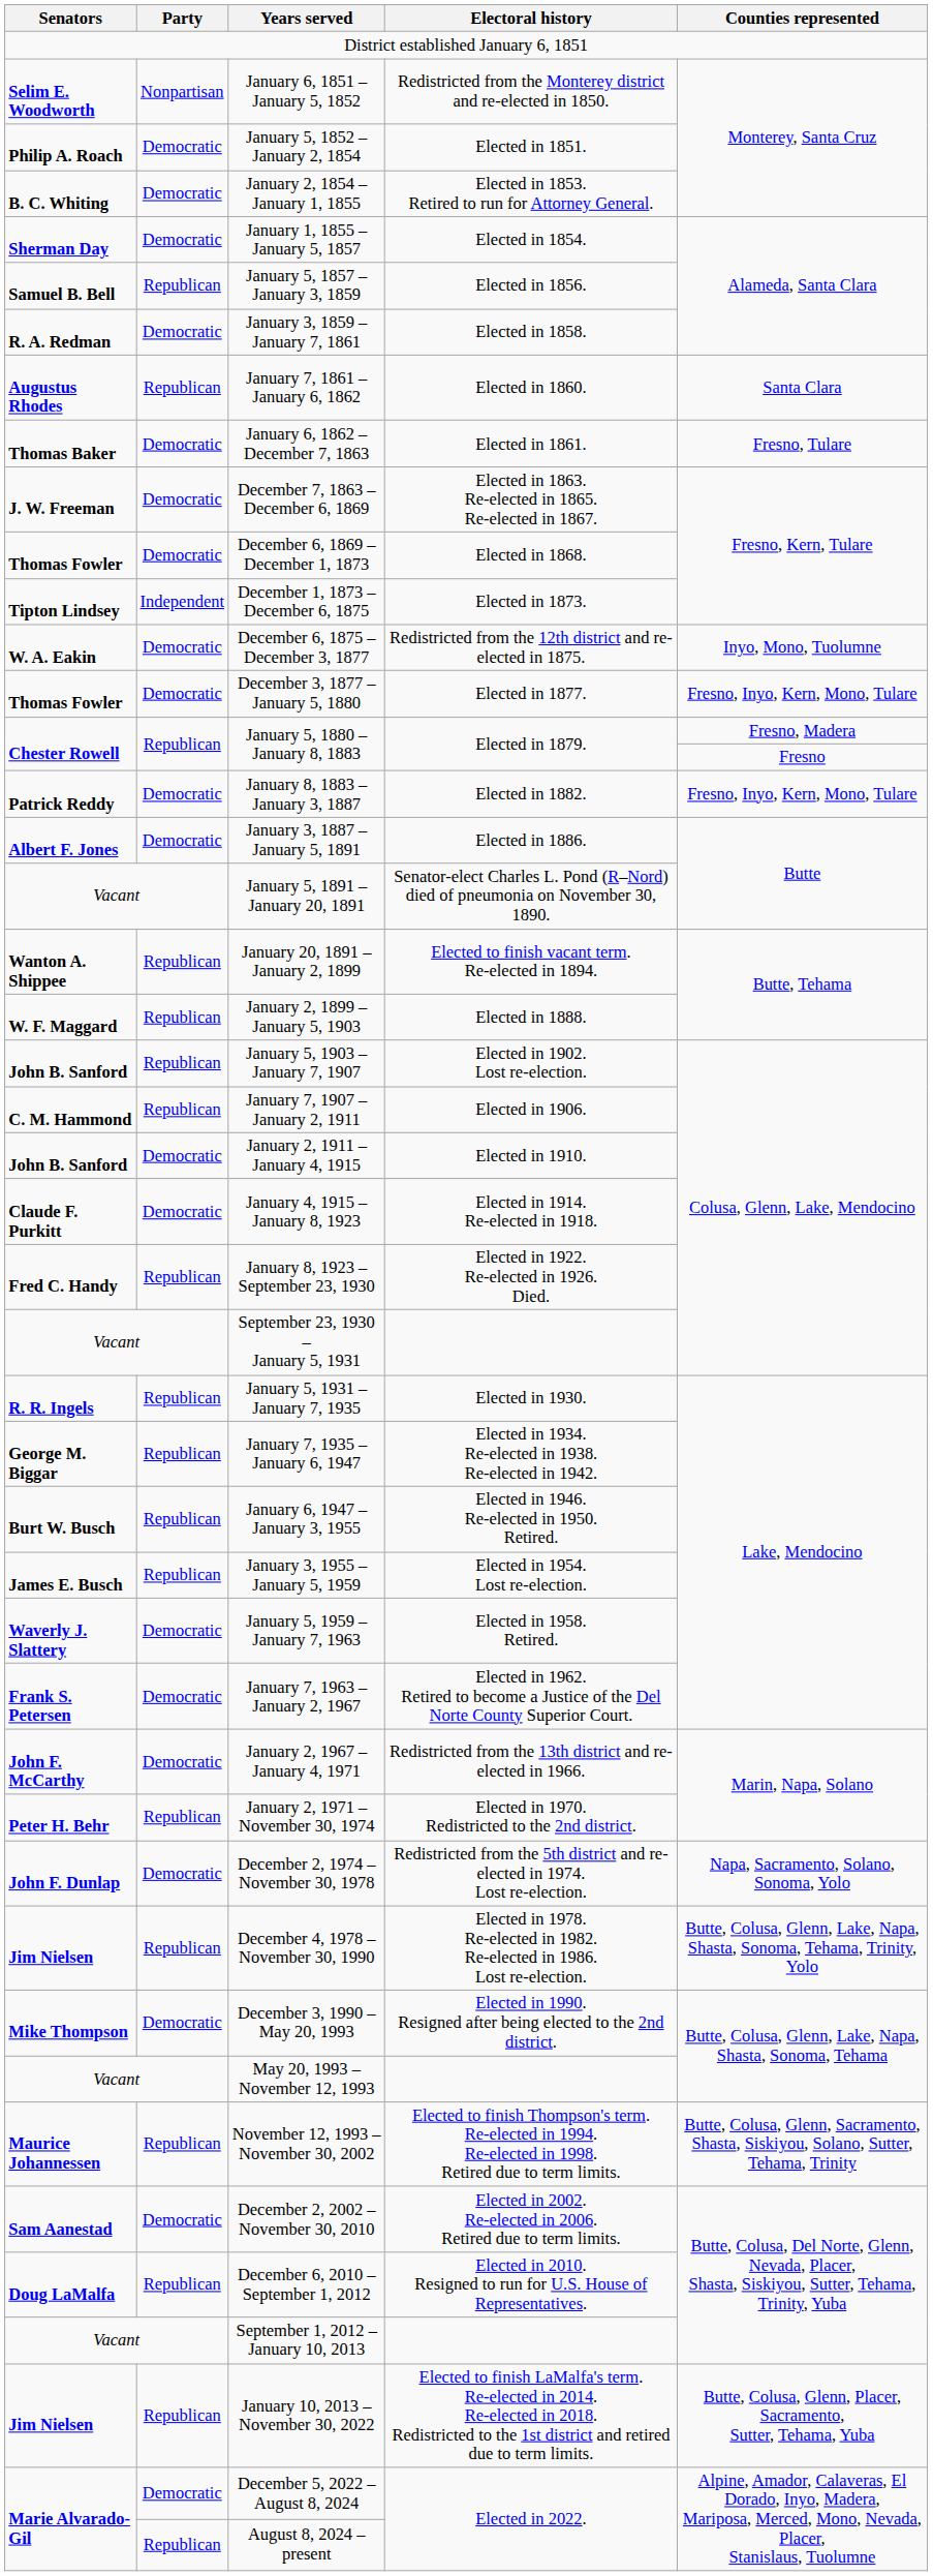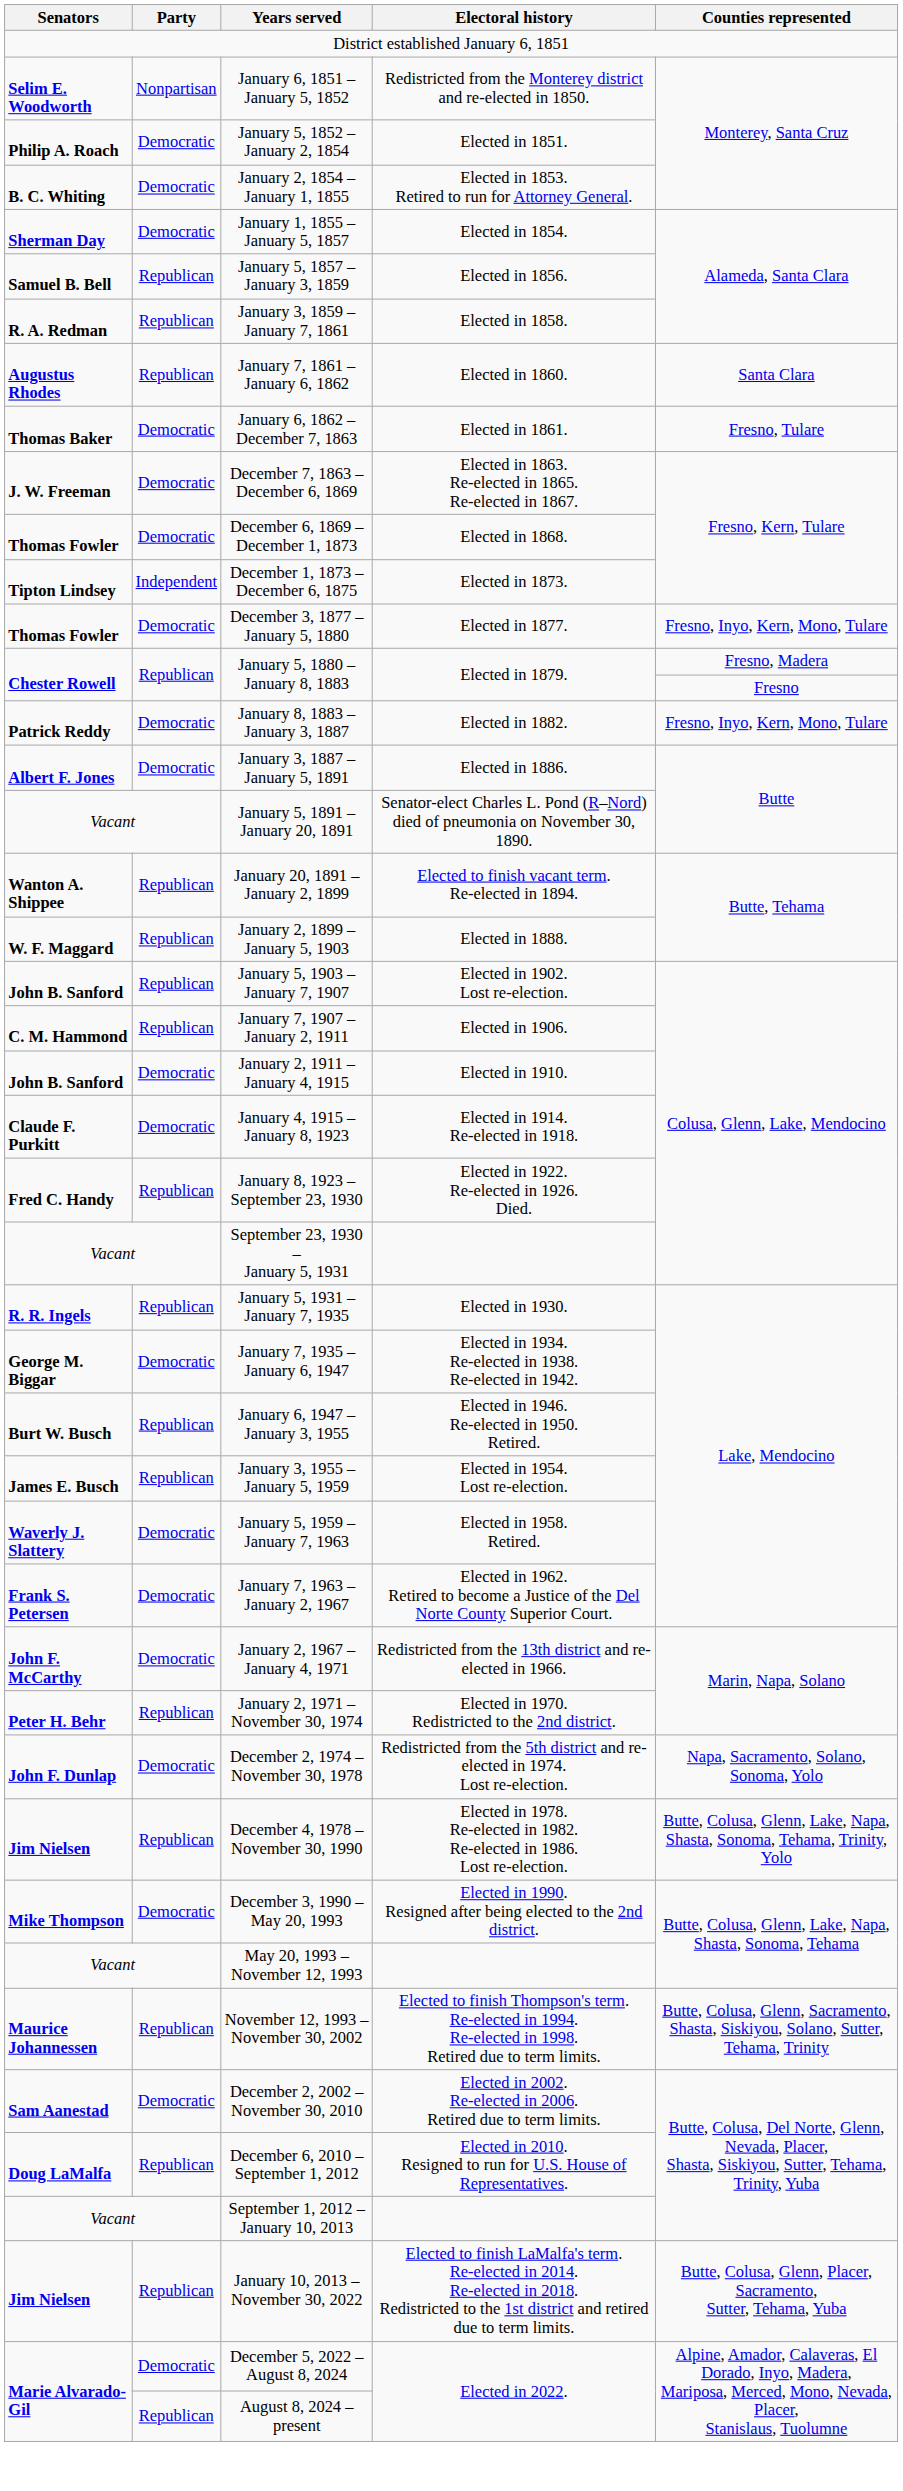 <table class=wikitable style="text-align:center">
 <tr>
 <th>Senators</th>
 <th>Party</th>
 <th>Years served</th>
 <th>Electoral history</th>
 <th>Counties represented</th>
 </tr>
 <tr>
 <td colspan=5>District established January 6, 1851</td>
 </tr>
 <tr>
 <td align=left><br><strong><a href='#'>Selim E. Woodworth</a></strong><br></td>
 <td><a href='#'>Nonpartisan</a></td>
 <td>January 6, 1851 – <br> January 5, 1852</td>
 <td>Redistricted from the <a href='#'>Monterey district</a> and re-elected in 1850. <br> </td>
 <td rowspan=3><a href='#'>Monterey</a>, <a href='#'>Santa Cruz</a></td>
 </tr>
 <tr>
 <td align=left><br><strong>Philip A. Roach</strong><br></td>
 <td><a href='#'>Democratic</a></td>
 <td>January 5, 1852 – <br> January 2, 1854</td>
 <td>Elected in 1851. <br></td>
 </tr>
 <tr>
 <td align=left><br><strong>B. C. Whiting</strong><br></td>
 <td><a href='#'>Democratic</a></td>
 <td>January 2, 1854 – <br> January 1, 1855</td>
 <td>Elected in 1853. <br>Retired to run for <a href='#'>Attorney General</a>.</td>
 </tr>
 <tr>
 <td align=left><br><strong><a href='#'>Sherman Day</a></strong><br></td>
 <td><a href='#'>Democratic</a></td>
 <td>January 1, 1855 – <br> January 5, 1857</td>
 <td>Elected in 1854. <br></td>
 <td rowspan=4><a href='#'>Alameda</a>, <a href='#'>Santa Clara</a></td>
 </tr>
 <tr>
 <td align=left><br><strong>Samuel B. Bell</strong><br></td>
 <td><a href='#'>Republican</a></td>
 <td>January 5, 1857 – <br> January 3, 1859</td>
 <td>Elected in 1856. <br></td>
 </tr>
 <tr>
 <td align=left><br><strong>R. A. Redman</strong><br></td>
-<td><a href='#'>Democratic</a></td>
+<td><a href='#'>Republican</a></td>
 <td>January 3, 1859 – <br> January 7, 1861</td>
 <td>Elected in 1858. <br></td>
 </tr>
 <tr>
 <td rowspan=2 align=left><br><strong><a href='#'>Augustus Rhodes</a></strong><br></td>
 <td rowspan=2 ><a href='#'>Republican</a></td>
 <td rowspan=2>January 7, 1861 – <br>January 6, 1862</td>
 <td rowspan=2>Elected in 1860. <br></td>
 </tr>
 <tr>
 <td><a href='#'>Santa Clara</a></td>
 </tr>
 <tr>
 <td align=left><br><strong>Thomas Baker</strong><br></td>
 <td><a href='#'>Democratic</a></td>
 <td>January 6, 1862 – <br> December 7, 1863</td>
 <td>Elected in 1861. <br></td>
 <td><a href='#'>Fresno</a>, <a href='#'>Tulare</a></td>
 </tr>
 <tr>
 <td align=left><br><strong>J. W. Freeman</strong><br></td>
 <td><a href='#'>Democratic</a></td>
 <td>December 7, 1863 – <br> December 6, 1869</td>
 <td>Elected in 1863. <br> Re-elected in 1865. <br> Re-elected in 1867. <br></td>
 <td rowspan="3"><a href='#'>Fresno</a>, <a href='#'>Kern</a>, <a href='#'>Tulare</a></td>
 </tr>
 <tr>
 <td align=left><br><strong>Thomas Fowler</strong><br></td>
 <td><a href='#'>Democratic</a></td>
 <td>December 6, 1869 – <br> December 1, 1873</td>
 <td>Elected in 1868. <br> </td>
 </tr>
 <tr>
 <td align=left><br><strong>Tipton Lindsey</strong><br></td>
 <td><a href='#'>Independent</a></td>
 <td>December 1, 1873 – <br> December 6, 1875</td>
 <td>Elected in 1873. <br> </td>
-</tr>
-<tr>
-<td align=left><br><strong>W. A. Eakin</strong><br></td>
-<td><a href='#'>Democratic</a></td>
-<td>December 6, 1875 – <br> December 3, 1877</td>
-<td>Redistricted from the <a href='#'>12th district</a> and re-elected in 1875. <br> </td>
-<td><a href='#'>Inyo</a>, <a href='#'>Mono</a>, <a href='#'>Tuolumne</a></td>
 </tr>
 <tr>
 <td align=left><br><strong>Thomas Fowler</strong><br></td>
 <td><a href='#'>Democratic</a></td>
 <td>December 3, 1877 – <br> January 5, 1880</td>
 <td>Elected in 1877. <br> </td>
 <td rowspan=2><a href='#'>Fresno</a>, <a href='#'>Inyo</a>, <a href='#'>Kern</a>, <a href='#'>Mono</a>, <a href='#'>Tulare</a></td>
 </tr>
 <tr>
 <td rowspan=3 align=left><br><strong><a href='#'>Chester Rowell</a></strong><br></td>
 <td rowspan=3 ><a href='#'>Republican</a></td>
 <td rowspan=3>January 5, 1880 – <br> January 8, 1883</td>
 <td rowspan=3>Elected in 1879. <br> </td>
 </tr>
 <tr>
 <td><a href='#'>Fresno</a>, <a href='#'>Madera</a></td>
 </tr>
 <tr>
 <td><a href='#'>Fresno</a></td>
 </tr>
 <tr>
 <td align=left> <br> <strong>Patrick Reddy</strong><br></td>
 <td><a href='#'>Democratic</a></td>
 <td>January 8, 1883 – <br> January 3, 1887</td>
 <td>Elected in 1882. <br> </td>
 <td><a href='#'>Fresno</a>, <a href='#'>Inyo</a>, <a href='#'>Kern</a>, <a href='#'>Mono</a>, <a href='#'>Tulare</a></td>
 </tr>
 <tr>
 <td align=left> <br> <strong><a href='#'>Albert F. Jones</a></strong><br></td>
 <td><a href='#'>Democratic</a></td>
 <td>January 3, 1887 – <br> January 5, 1891</td>
 <td>Elected in 1886. <br> </td>
 <td rowspan="3"><a href='#'>Butte</a></td>
 </tr>
 <tr>
 <td colspan="2"><em>Vacant</em></td>
 <td>January 5, 1891 – <br> January 20, 1891</td>
 <td>Senator-elect Charles L. Pond (<a href='#'>R</a>–<a href='#'>Nord</a>) <br> died of pneumonia on November 30, 1890.</td>
 </tr>
 <tr>
 <td rowspan=2 align=left> <br> <strong>Wanton A. Shippee</strong><br></td>
 <td rowspan=2 ><a href='#'>Republican</a></td>
 <td rowspan=2>January 20, 1891 – <br> January 2, 1899</td>
 <td rowspan=2><a href='#'>Elected to finish vacant term</a>. <br> Re-elected in 1894. <br> </td>
 </tr>
 <tr>
 <td rowspan="2"><a href='#'>Butte</a>, <a href='#'>Tehama</a></td>
 </tr>
 <tr>
 <td align=left> <br> <strong>W. F. Maggard</strong><br></td>
 <td><a href='#'>Republican</a></td>
 <td>January 2, 1899 – <br> January 5, 1903</td>
 <td>Elected in 1888. <br> </td>
 </tr>
 <tr>
 <td align=left> <br> <strong>John B. Sanford</strong><br></td>
 <td><a href='#'>Republican</a></td>
 <td>January 5, 1903 – <br> January 7, 1907</td>
 <td>Elected in 1902. <br> Lost re-election.</td>
 <td rowspan="6"><a href='#'>Colusa</a>, <a href='#'>Glenn</a>, <a href='#'>Lake</a>, <a href='#'>Mendocino</a></td>
 </tr>
 <tr>
 <td align=left><br><strong>C. M. Hammond</strong><br></td>
 <td><a href='#'>Republican</a></td>
 <td>January 7, 1907 – <br> January 2, 1911</td>
 <td>Elected in 1906. <br> </td>
 </tr>
 <tr>
 <td align=left> <br> <strong>John B. Sanford</strong><br></td>
 <td><a href='#'>Democratic</a></td>
 <td>January 2, 1911 – <br> January 4, 1915</td>
 <td>Elected in 1910. <br> </td>
 </tr>
 <tr>
 <td align=left> <br> <strong>Claude F. Purkitt</strong><br></td>
 <td><a href='#'>Democratic</a></td>
 <td>January 4, 1915 – <br> January 8, 1923</td>
 <td>Elected in 1914. <br> Re-elected in 1918. <br> </td>
 </tr>
 <tr>
 <td align=left> <br> <strong>Fred C. Handy</strong><br></td>
 <td><a href='#'>Republican</a></td>
 <td>January 8, 1923 – <br> September 23, 1930</td>
 <td>Elected in 1922. <br> Re-elected in 1926. <br> Died.</td>
 </tr>
 <tr>
 <td colspan="2"><em>Vacant</em></td>
 <td>September 23, 1930 – <br> January 5, 1931</td>
 <td></td>
 </tr>
 <tr>
 <td align=left> <br><strong><a href='#'>R. R. Ingels</a></strong><br></td>
 <td><a href='#'>Republican</a></td>
 <td>January 5, 1931 – <br> January 7, 1935</td>
 <td>Elected in 1930. <br> </td>
 <td rowspan="6"><a href='#'>Lake</a>, <a href='#'>Mendocino</a></td>
 </tr>
 <tr>
 <td align=left> <br> <strong>George M. Biggar</strong><br></td>
-<td><a href='#'>Republican</a></td>
+<td><a href='#'>Democratic</a></td>
 <td>January 7, 1935 – <br> January 6, 1947</td>
 <td>Elected in 1934. <br> Re-elected in 1938. <br> Re-elected in 1942. <br> </td>
 </tr>
 <tr>
 <td align=left> <br> <strong>Burt W. Busch</strong><br></td>
 <td><a href='#'>Republican</a></td>
 <td>January 6, 1947 – <br> January 3, 1955</td>
 <td>Elected in 1946. <br> Re-elected in 1950. <br> Retired.</td>
 </tr>
 <tr>
 <td align=left><br><strong>James E. Busch</strong><br></td>
 <td><a href='#'>Republican</a></td>
 <td>January 3, 1955 – <br> January 5, 1959</td>
 <td>Elected in 1954. <br> Lost re-election.</td>
 </tr>
 <tr>
 <td align=left><br><strong><a href='#'>Waverly J. Slattery</a></strong><br></td>
 <td><a href='#'>Democratic</a></td>
 <td>January 5, 1959 – <br> January 7, 1963</td>
 <td>Elected in 1958. <br> Retired.</td>
 </tr>
 <tr>
 <td align=left> <br> <strong><a href='#'>Frank S. Petersen</a></strong><br></td>
 <td><a href='#'>Democratic</a></td>
 <td>January 7, 1963 – <br> January 2, 1967</td>
 <td>Elected in 1962. <br> Retired to become a Justice of the <a href='#'>Del Norte County</a> Superior Court.</td>
 </tr>
 <tr>
 <td align=left> <br> <strong><a href='#'>John F. McCarthy</a></strong><br></td>
 <td><a href='#'>Democratic</a></td>
 <td>January 2, 1967 – <br> January 4, 1971</td>
 <td>Redistricted from the <a href='#'>13th district</a> and re-elected in 1966. <br> </td>
 <td rowspan="2"><a href='#'>Marin</a>, <a href='#'>Napa</a>, <a href='#'>Solano</a></td>
 </tr>
 <tr>
 <td align=left> <br> <strong><a href='#'>Peter H. Behr</a></strong><br></td>
 <td><a href='#'>Republican</a></td>
 <td>January 2, 1971 – <br> November 30, 1974</td>
 <td>Elected in 1970. <br> Redistricted to the <a href='#'>2nd district</a>.</td>
 </tr>
 <tr>
 <td align=left> <br> <strong><a href='#'>John F. Dunlap</a></strong><br></td>
 <td><a href='#'>Democratic</a></td>
 <td>December 2, 1974 – <br> November 30, 1978</td>
 <td>Redistricted from the <a href='#'>5th district</a> and re-elected in 1974. <br> Lost re-election.</td>
 <td rowspan="2"><a href='#'>Napa</a>, <a href='#'>Sacramento</a>, <a href='#'>Solano</a>, <a href='#'>Sonoma</a>, <a href='#'>Yolo</a></td>
 </tr>
 <tr>
 <td rowspan=2 align=left> <br> <strong><a href='#'>Jim Nielsen</a></strong><br></td>
 <td rowspan=2  ><a href='#'>Republican</a></td>
 <td rowspan=2>December 4, 1978 – <br> November 30, 1990</td>
 <td rowspan=2>Elected in 1978. <br> Re-elected in 1982. <br> Re-elected in 1986. <br> Lost re-election.</td>
 </tr>
 <tr>
 <td><a href='#'>Butte</a>, <a href='#'>Colusa</a>, <a href='#'>Glenn</a>, <a href='#'>Lake</a>, <a href='#'>Napa</a>, <br> <a href='#'>Shasta</a>, <a href='#'>Sonoma</a>, <a href='#'>Tehama</a>, <a href='#'>Trinity</a>, <a href='#'>Yolo</a></td>
 </tr>
 <tr>
 <td align=left> <br> <strong><a href='#'>Mike Thompson</a></strong><br></td>
 <td><a href='#'>Democratic</a></td>
 <td>December 3, 1990 – <br> May 20, 1993</td>
 <td><a href='#'>Elected in 1990</a>. <br> Resigned after being elected to the <a href='#'>2nd district</a>.</td>
 <td rowspan="3"><a href='#'>Butte</a>, <a href='#'>Colusa</a>, <a href='#'>Glenn</a>, <a href='#'>Lake</a>, <a href='#'>Napa</a>, <a href='#'>Shasta</a>, <a href='#'>Sonoma</a>, <a href='#'>Tehama</a></td>
 </tr>
 <tr>
 <td colspan="2"><em>Vacant</em></td>
 <td>May 20, 1993 – <br> November 12, 1993</td>
 <td></td>
 </tr>
 <tr>
 <td rowspan=2 align=left><br><strong><a href='#'>Maurice Johannessen</a></strong><br></td>
 <td rowspan=2 ><a href='#'>Republican</a></td>
 <td rowspan=2 nowrap>November 12, 1993 – <br> November 30, 2002</td>
 <td rowspan=2><a href='#'>Elected to finish Thompson's term</a>. <br><a href='#'>Re-elected in 1994</a>. <br> <a href='#'>Re-elected in 1998</a>. <br> Retired due to term limits.</td>
 </tr>
 <tr>
 <td><a href='#'>Butte</a>, <a href='#'>Colusa</a>, <a href='#'>Glenn</a>, <a href='#'>Sacramento</a>, <br> <a href='#'>Shasta</a>, <a href='#'>Siskiyou</a>, <a href='#'>Solano</a>, <a href='#'>Sutter</a>, <a href='#'>Tehama</a>, <a href='#'>Trinity</a></td>
 </tr>
 <tr>
 <td align=left> <br> <strong><a href='#'>Sam Aanestad</a></strong><br></td>
 <td><a href='#'>Democratic</a></td>
 <td>December 2, 2002 – <br> November 30, 2010</td>
 <td><a href='#'>Elected in 2002</a>. <br> <a href='#'>Re-elected in 2006</a>. <br> Retired due to term limits.</td>
 <td rowspan="4"><a href='#'>Butte</a>, <a href='#'>Colusa</a>, <a href='#'>Del Norte</a>, <a href='#'>Glenn</a>, <a href='#'>Nevada</a>, <a href='#'>Placer</a>, <br> <a href='#'>Shasta</a>, <a href='#'>Siskiyou</a>, <a href='#'>Sutter</a>, <a href='#'>Tehama</a>, <a href='#'>Trinity</a>, <a href='#'>Yuba</a></td>
 </tr>
 <tr>
 <td align=left> <br> <strong><a href='#'>Doug LaMalfa</a></strong><br></td>
 <td><a href='#'>Republican</a></td>
 <td>December 6, 2010 – <br> September 1, 2012</td>
 <td><a href='#'>Elected in 2010</a>. <br> Resigned to run for <a href='#'>U.S. House of Representatives</a>.</td>
 </tr>
 <tr>
 <td colspan="2"><em>Vacant</em></td>
 <td>September 1, 2012 – <br> January 10, 2013</td>
 <td></td>
 </tr>
 <tr>
 <td rowspan=2 align=left> <br> <strong><a href='#'>Jim Nielsen</a></strong><br></td>
 <td rowspan=2 ><a href='#'>Republican</a></td>
 <td rowspan=2>January 10, 2013 – <br> November 30, 2022</td>
 <td rowspan=2><a href='#'>Elected to finish LaMalfa's term</a>. <br> <a href='#'>Re-elected in 2014</a>. <br> <a href='#'>Re-elected in 2018</a>. <br> Redistricted to the <a href='#'>1st district</a> and retired due to term limits.</td>
 </tr>
 <tr>
 <td><a href='#'>Butte</a>, <a href='#'>Colusa</a>, <a href='#'>Glenn</a>, <a href='#'>Placer</a>, <a href='#'>Sacramento</a>, <br> <a href='#'>Sutter</a>, <a href='#'>Tehama</a>, <a href='#'>Yuba</a></td>
 </tr>
 <tr>
 <td align=left rowspan=2> <br><strong><a href='#'>Marie Alvarado-Gil</a></strong><br></td>
 <td><a href='#'>Democratic</a></td>
 <td>December 5, 2022 – <br> August 8, 2024</td>
 <td rowspan=2><a href='#'>Elected in 2022</a>.</td>
 <td rowspan=2><a href='#'>Alpine</a>, <a href='#'>Amador</a>, <a href='#'>Calaveras</a>, <a href='#'>El Dorado</a>, <a href='#'>Inyo</a>, <a href='#'>Madera</a>, <br> <a href='#'>Mariposa</a>, <a href='#'>Merced</a>, <a href='#'>Mono</a>, <a href='#'>Nevada</a>, <a href='#'>Placer</a>, <br> <a href='#'>Stanislaus</a>, <a href='#'>Tuolumne</a></td>
 </tr>
 <tr>
 <td><a href='#'>Republican</a></td>
 <td>August 8, 2024 – <br>present<br></td>
 </tr>
 </table>
